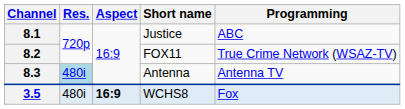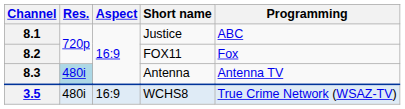 <table class="wikitable">
 <tr>
 <th><a href='#'>Channel</a></th>
 <th><a href='#'>Res.</a></th>
 <th><a href='#'>Aspect</a></th>
 <th>Short name</th>
 <th>Programming</th>
 </tr>
 <tr>
 <th scope = "row">8.1</th>
 <td rowspan=2><a href='#'>720p</a></td>
 <td rowspan=3><a href='#'>16:9</a></td>
 <td>Justice</td>
 <td><a href='#'>ABC</a></td>
 </tr>
 <tr>
 <th scope = "row">8.2</th>
 <td>FOX11</td>
-<td><a href='#'>True Crime Network</a> (<a href='#'>WSAZ-TV</a>)</td>
+<td><a href='#'>Fox</a></td>
 </tr>
 <tr>
 <th scope = "row">8.3</th>
 <td style="background: lightblue;"><a href='#'>480i</a></td>
 <td>Antenna</td>
 <td><a href='#'>Antenna TV</a></td>
 </tr>
 <tr style="background-color:#DFEBF6; border-top: 2px solid #003399;">
 <th scope = "row"><a href='#'>3.5</a></th>
 <td>480i</td>
-<td><strong>16:9</strong></td>
+<td>16:9</td>
 <td>WCHS8</td>
-<td><a href='#'>Fox</a></td>
+<td><a href='#'>True Crime Network</a> (<a href='#'>WSAZ-TV</a>)</td>
 </tr>
 </table>
